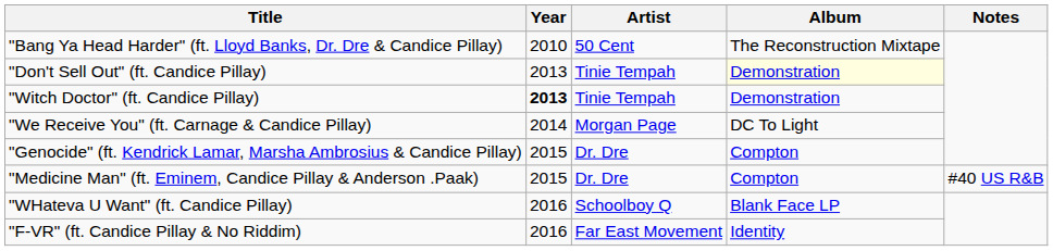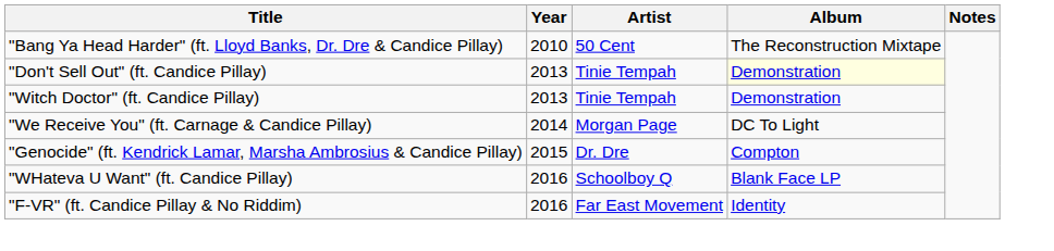 <table class="wikitable">
 <tr>
 <th>Title</th>
 <th>Year</th>
 <th>Artist</th>
 <th>Album</th>
 <th>Notes</th>
 </tr>
 <tr>
 <td>"Bang Ya Head Harder" (ft. <a href='#'>Lloyd Banks</a>, <a href='#'>Dr. Dre</a> & Candice Pillay)</td>
 <td>2010</td>
 <td><a href='#'>50 Cent</a></td>
 <td>The Reconstruction Mixtape</td>
 </tr>
 <tr>
 <td>"Don't Sell Out" (ft. Candice Pillay)</td>
 <td>2013</td>
 <td><a href='#'>Tinie Tempah</a></td>
 <td style="background: lightyellow;"><a href='#'>Demonstration</a></td>
 </tr>
 <tr>
 <td>"Witch Doctor" (ft. Candice Pillay)</td>
-<td><strong>2013</strong></td>
+<td>2013</td>
 <td><a href='#'>Tinie Tempah</a></td>
 <td><a href='#'>Demonstration</a></td>
 </tr>
 <tr>
 <td>"We Receive You" (ft. Carnage & Candice Pillay)</td>
 <td>2014</td>
 <td><a href='#'>Morgan Page</a></td>
 <td>DC To Light</td>
 </tr>
 <tr>
 <td>"Genocide" (ft. <a href='#'>Kendrick Lamar</a>, <a href='#'>Marsha Ambrosius</a> & Candice Pillay)</td>
 <td>2015</td>
 <td><a href='#'>Dr. Dre</a></td>
 <td><a href='#'>Compton</a></td>
 </tr>
 <tr>
-<td>"Medicine Man" (ft. <a href='#'>Eminem</a>, Candice Pillay & Anderson .Paak)</td>
-<td>2015</td>
-<td><a href='#'>Dr. Dre</a></td>
-<td><a href='#'>Compton</a></td>
-<td>#40 <a href='#'>US R&B</a></td>
-</tr>
-<tr>
 <td>"WHateva U Want" (ft. Candice Pillay)</td>
 <td>2016</td>
 <td><a href='#'>Schoolboy Q</a></td>
 <td><a href='#'>Blank Face LP</a></td>
 </tr>
 <tr>
 <td>"F-VR" (ft. Candice Pillay & No Riddim)</td>
 <td>2016</td>
 <td><a href='#'>Far East Movement</a></td>
 <td><a href='#'>Identity</a></td>
 </tr>
 </table>
